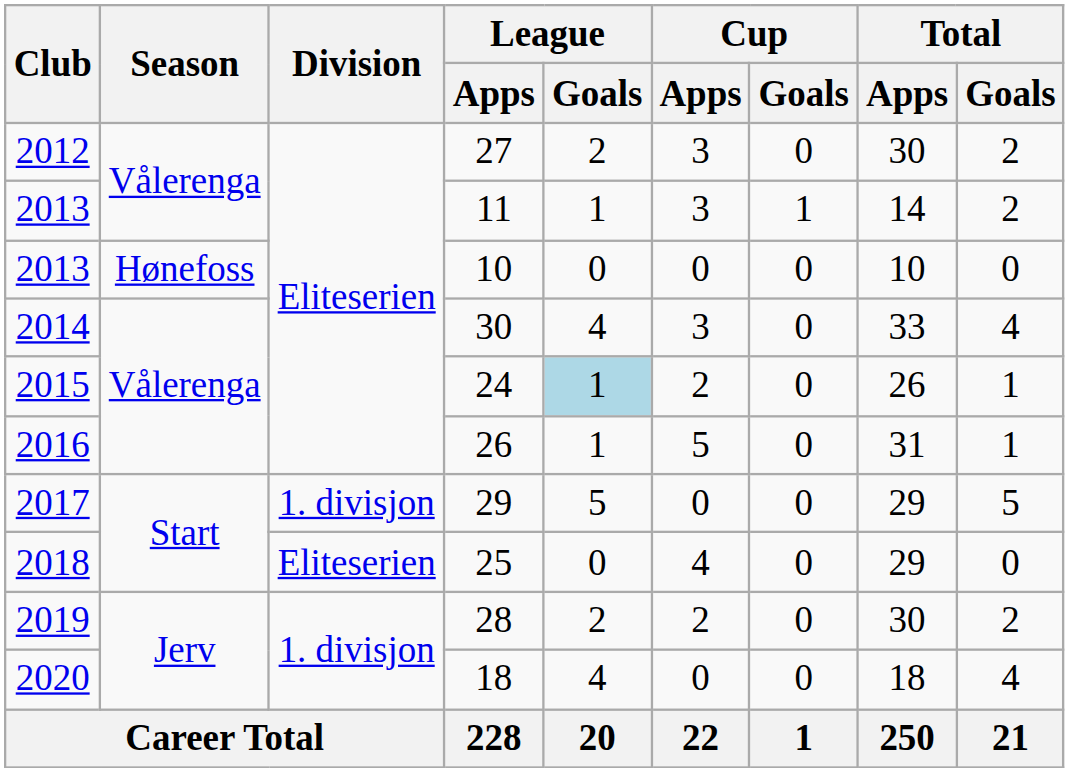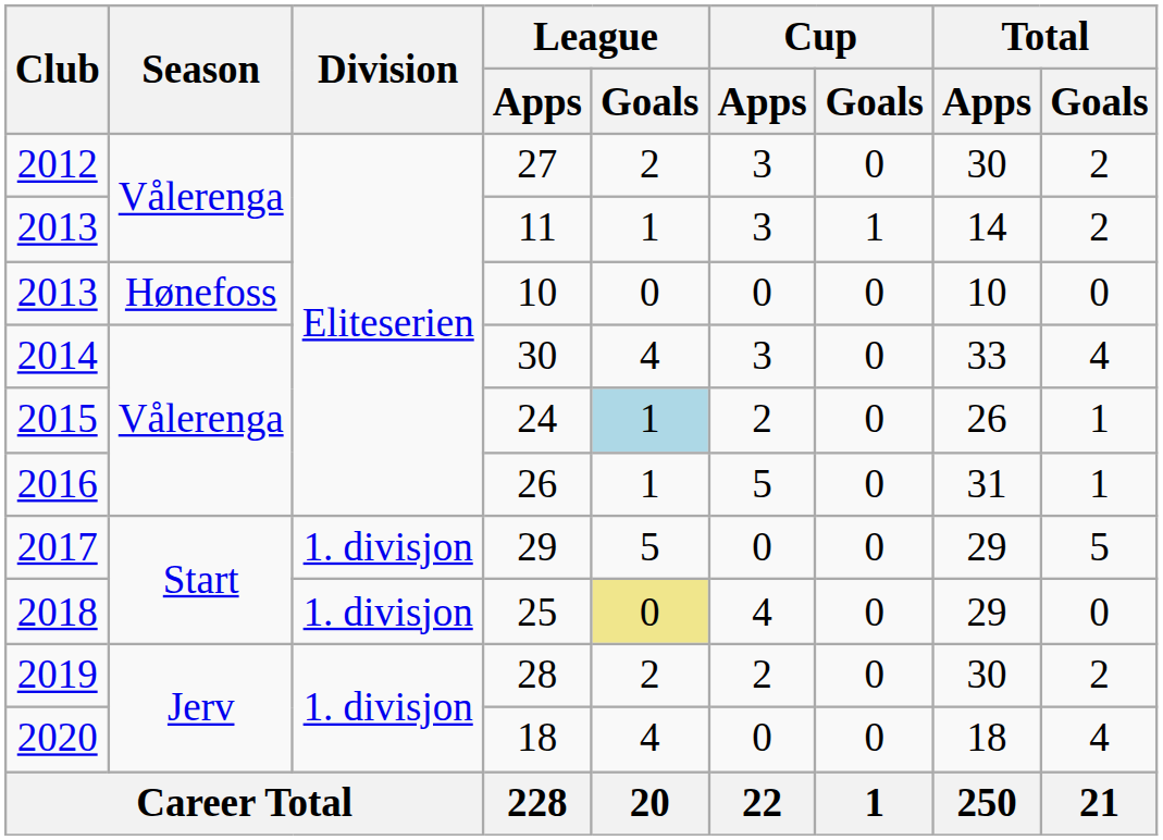 <table class="wikitable" style="text-align: center;">
 <tr>
 <th rowspan="2">Club</th>
 <th rowspan="2">Season</th>
 <th rowspan="2">Division</th>
 <th colspan="2">League</th>
 <th colspan="2">Cup</th>
 <th colspan="2">Total</th>
 </tr>
 <tr>
 <th>Apps</th>
 <th>Goals</th>
 <th>Apps</th>
 <th>Goals</th>
 <th>Apps</th>
 <th>Goals</th>
 </tr>
 <tr>
 <td><a href='#'>2012</a></td>
 <td rowspan="2" valign="center"><a href='#'>Vålerenga</a></td>
 <td rowspan="6" valign="center"><a href='#'>Eliteserien</a></td>
 <td>27</td>
 <td>2</td>
 <td>3</td>
 <td>0</td>
 <td>30</td>
 <td>2</td>
 </tr>
 <tr>
 <td><a href='#'>2013</a></td>
 <td>11</td>
 <td>1</td>
 <td>3</td>
 <td>1</td>
 <td>14</td>
 <td>2</td>
 </tr>
 <tr>
 <td><a href='#'>2013</a></td>
 <td rowspan="1" valign="center"><a href='#'>Hønefoss</a></td>
 <td>10</td>
 <td>0</td>
 <td>0</td>
 <td>0</td>
 <td>10</td>
 <td>0</td>
 </tr>
 <tr>
 <td><a href='#'>2014</a></td>
 <td rowspan="3" valign="center"><a href='#'>Vålerenga</a></td>
 <td>30</td>
 <td>4</td>
 <td>3</td>
 <td>0</td>
 <td>33</td>
 <td>4</td>
 </tr>
 <tr>
 <td><a href='#'>2015</a></td>
 <td>24</td>
 <td style="background: lightblue;">1</td>
 <td>2</td>
 <td>0</td>
 <td>26</td>
 <td>1</td>
 </tr>
 <tr>
 <td><a href='#'>2016</a></td>
 <td>26</td>
 <td>1</td>
 <td>5</td>
 <td>0</td>
 <td>31</td>
 <td>1</td>
 </tr>
 <tr>
 <td><a href='#'>2017</a></td>
 <td rowspan="2" valign="center"><a href='#'>Start</a></td>
 <td rowspan="1" valign="center"><a href='#'>1. divisjon</a></td>
 <td>29</td>
 <td>5</td>
 <td>0</td>
 <td>0</td>
 <td>29</td>
 <td>5</td>
 </tr>
 <tr>
 <td><a href='#'>2018</a></td>
-<td rowspan="1" valign="center"><a href='#'>Eliteserien</a></td>
+<td rowspan="1" valign="center"><a href='#'>1. divisjon</a></td>
 <td>25</td>
-<td>0</td>
+<td style="background: khaki;">0</td>
 <td>4</td>
 <td>0</td>
 <td>29</td>
 <td>0</td>
 </tr>
 <tr>
 <td><a href='#'>2019</a></td>
 <td rowspan="2" valign="center"><a href='#'>Jerv</a></td>
 <td rowspan="2" valign="center"><a href='#'>1. divisjon</a></td>
 <td>28</td>
 <td>2</td>
 <td>2</td>
 <td>0</td>
 <td>30</td>
 <td>2</td>
 </tr>
 <tr>
 <td><a href='#'>2020</a></td>
 <td>18</td>
 <td>4</td>
 <td>0</td>
 <td>0</td>
 <td>18</td>
 <td>4</td>
 </tr>
 <tr>
 <th colspan="3">Career Total</th>
 <th>228</th>
 <th>20</th>
 <th>22</th>
 <th>1</th>
 <th>250</th>
 <th>21</th>
 </tr>
 </table>
